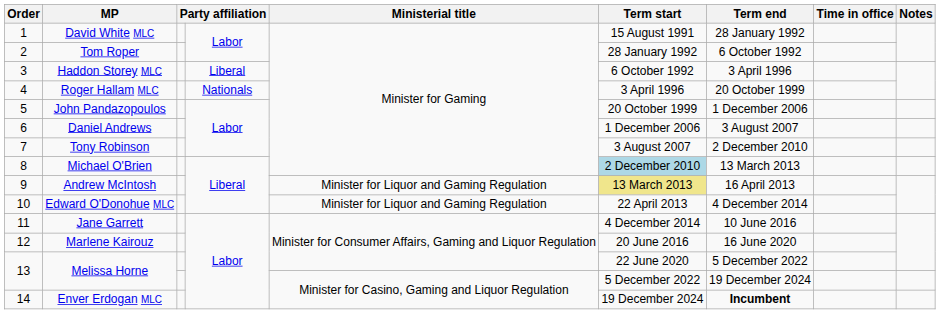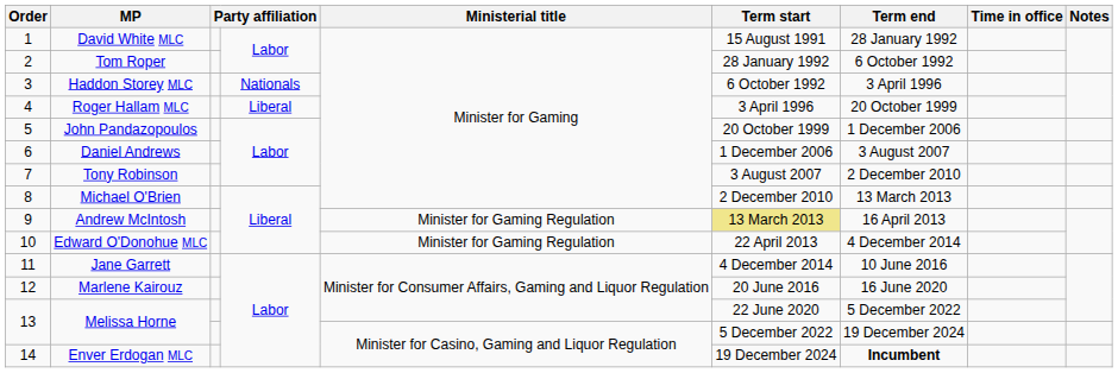 <table class="wikitable" style="text-align:center">
 <tr>
 <th>Order</th>
 <th>MP</th>
 <th colspan="2">Party affiliation</th>
 <th>Ministerial title</th>
 <th>Term start</th>
 <th>Term end</th>
 <th>Time in office</th>
 <th>Notes</th>
 </tr>
 <tr>
 <td>1</td>
 <td><a href='#'>David White</a> <a href='#'><small>MLC</small></a></td>
 <td></td>
 <td rowspan="2"><a href='#'>Labor</a></td>
 <td rowspan="8">Minister for Gaming</td>
 <td>15 August 1991</td>
 <td>28 January 1992</td>
 <td></td>
 <td rowspan="2"></td>
 </tr>
 <tr>
 <td>2</td>
 <td><a href='#'>Tom Roper</a> </td>
 <td></td>
 <td>28 January 1992</td>
 <td>6 October 1992</td>
 <td></td>
 </tr>
 <tr>
 <td>3</td>
 <td><a href='#'>Haddon Storey</a> <a href='#'><small>MLC</small></a></td>
 <td></td>
-<td><a href='#'>Liberal</a></td>
+<td><a href='#'>Nationals</a></td>
 <td>6 October 1992</td>
 <td>3 April 1996</td>
 <td></td>
 <td rowspan="2"></td>
 </tr>
 <tr>
 <td>4</td>
 <td><a href='#'>Roger Hallam</a> <a href='#'><small>MLC</small></a></td>
 <td></td>
-<td><a href='#'>Nationals</a></td>
+<td><a href='#'>Liberal</a></td>
 <td>3 April 1996</td>
 <td>20 October 1999</td>
 <td></td>
 </tr>
 <tr>
 <td>5</td>
 <td><a href='#'>John Pandazopoulos</a> </td>
 <td></td>
 <td rowspan="3"><a href='#'>Labor</a></td>
 <td>20 October 1999</td>
 <td>1 December 2006</td>
 <td></td>
 <td></td>
 </tr>
 <tr>
 <td>6</td>
 <td><a href='#'>Daniel Andrews</a> </td>
 <td></td>
 <td>1 December 2006</td>
 <td>3 August 2007</td>
 <td></td>
 <td></td>
 </tr>
 <tr>
 <td>7</td>
 <td><a href='#'>Tony Robinson</a> </td>
 <td></td>
 <td>3 August 2007</td>
 <td>2 December 2010</td>
 <td></td>
 <td></td>
 </tr>
 <tr>
 <td>8</td>
 <td><a href='#'>Michael O'Brien</a> </td>
 <td></td>
 <td rowspan="3"><a href='#'>Liberal</a></td>
-<td style="background: lightblue;">2 December 2010</td>
+<td>2 December 2010</td>
 <td>13 March 2013</td>
 <td></td>
 <td></td>
 </tr>
 <tr>
 <td>9</td>
 <td><a href='#'>Andrew McIntosh</a> </td>
 <td></td>
-<td>Minister for Liquor and Gaming Regulation</td>
+<td>Minister for Gaming Regulation</td>
 <td style="background: khaki;">13 March 2013</td>
 <td>16 April 2013</td>
 <td></td>
 <td rowspan="2"></td>
 </tr>
 <tr>
 <td>10</td>
 <td><a href='#'>Edward O'Donohue</a> <a href='#'><small>MLC</small></a></td>
 <td></td>
-<td>Minister for Liquor and Gaming Regulation</td>
+<td>Minister for Gaming Regulation</td>
 <td>22 April 2013</td>
 <td>4 December 2014</td>
 <td></td>
 </tr>
 <tr>
 <td>11</td>
 <td><a href='#'>Jane Garrett</a> </td>
 <td></td>
 <td rowspan="5"><a href='#'>Labor</a></td>
 <td rowspan="3">Minister for Consumer Affairs, Gaming and Liquor Regulation</td>
 <td>4 December 2014</td>
 <td>10 June 2016</td>
 <td></td>
 <td rowspan="3"></td>
 </tr>
 <tr>
 <td>12</td>
 <td><a href='#'>Marlene Kairouz</a> </td>
 <td></td>
 <td>20 June 2016</td>
 <td>16 June 2020</td>
 <td></td>
 </tr>
 <tr>
 <td rowspan="2">13</td>
 <td rowspan="2"><a href='#'>Melissa Horne</a> </td>
 <td></td>
 <td>22 June 2020</td>
 <td>5 December 2022</td>
 <td></td>
 </tr>
 <tr>
 <td></td>
 <td rowspan=2>Minister for Casino, Gaming and Liquor Regulation</td>
 <td>5 December 2022</td>
 <td>19 December 2024</td>
 <td></td>
 <td></td>
 </tr>
 <tr>
 <td>14</td>
 <td><a href='#'>Enver Erdogan</a> <a href='#'><small>MLC</small></a></td>
 <td></td>
 <td>19 December 2024</td>
 <td><strong>Incumbent</strong></td>
 <td></td>
 <td></td>
 </tr>
 </table>
